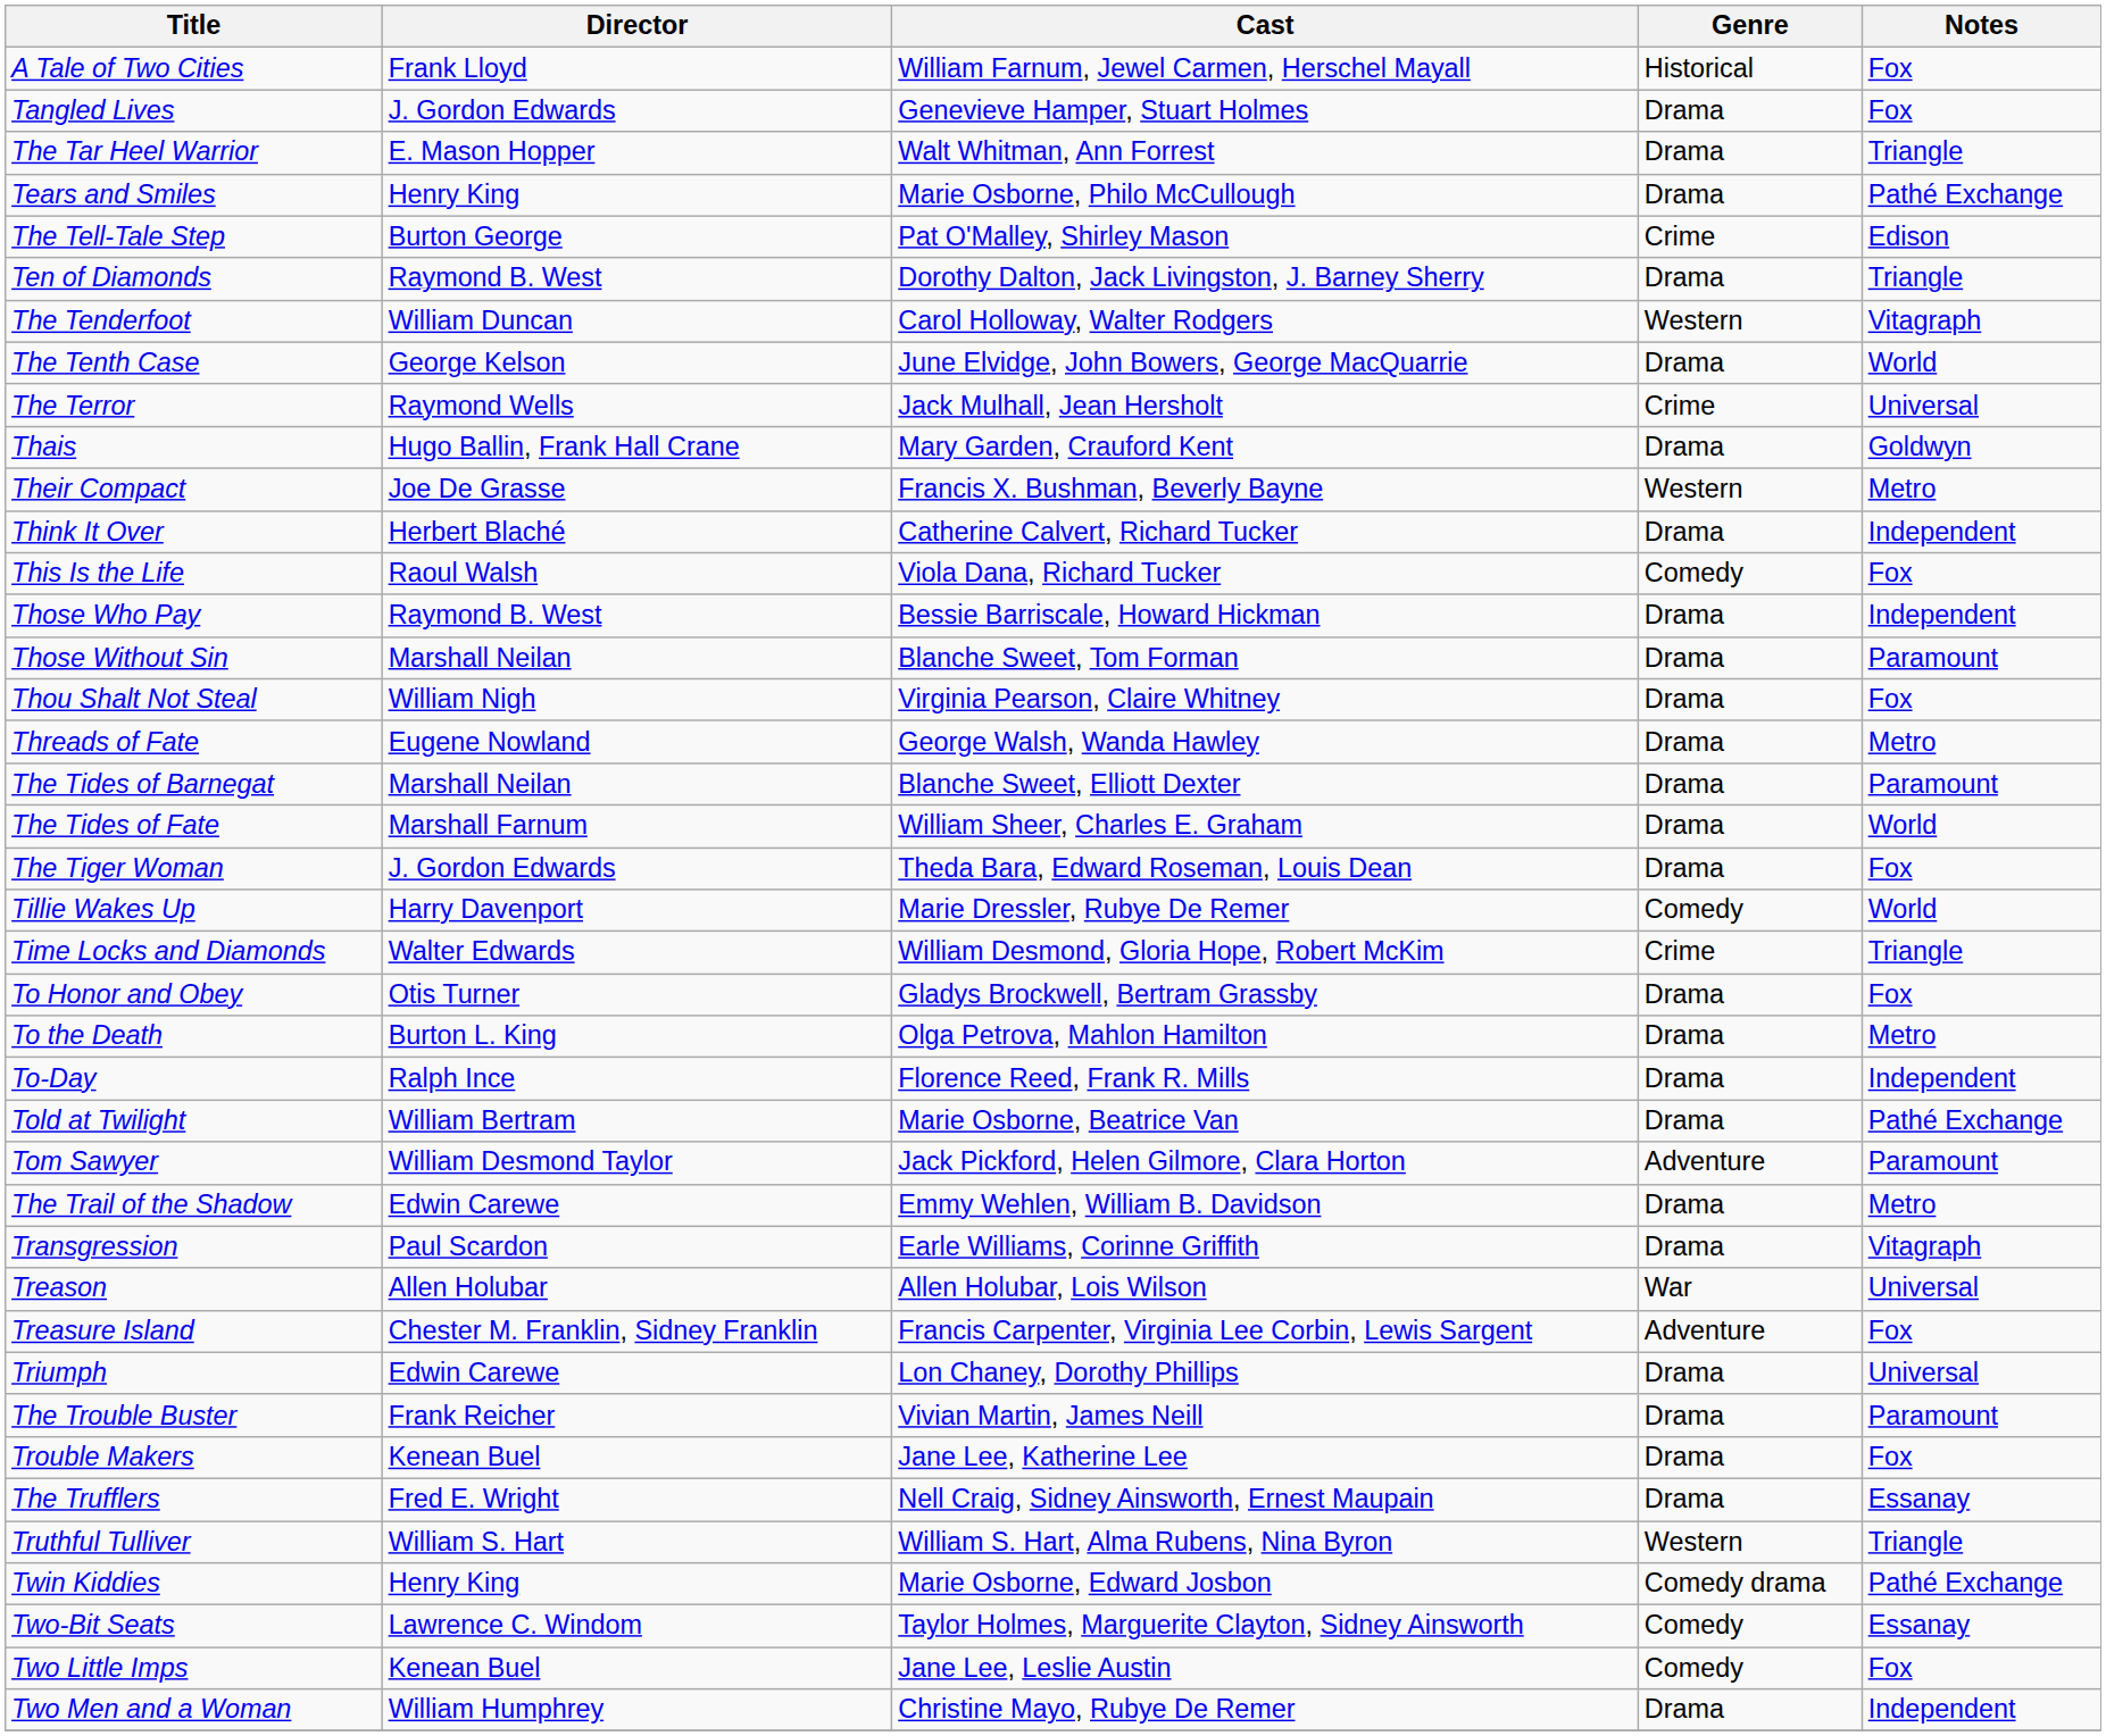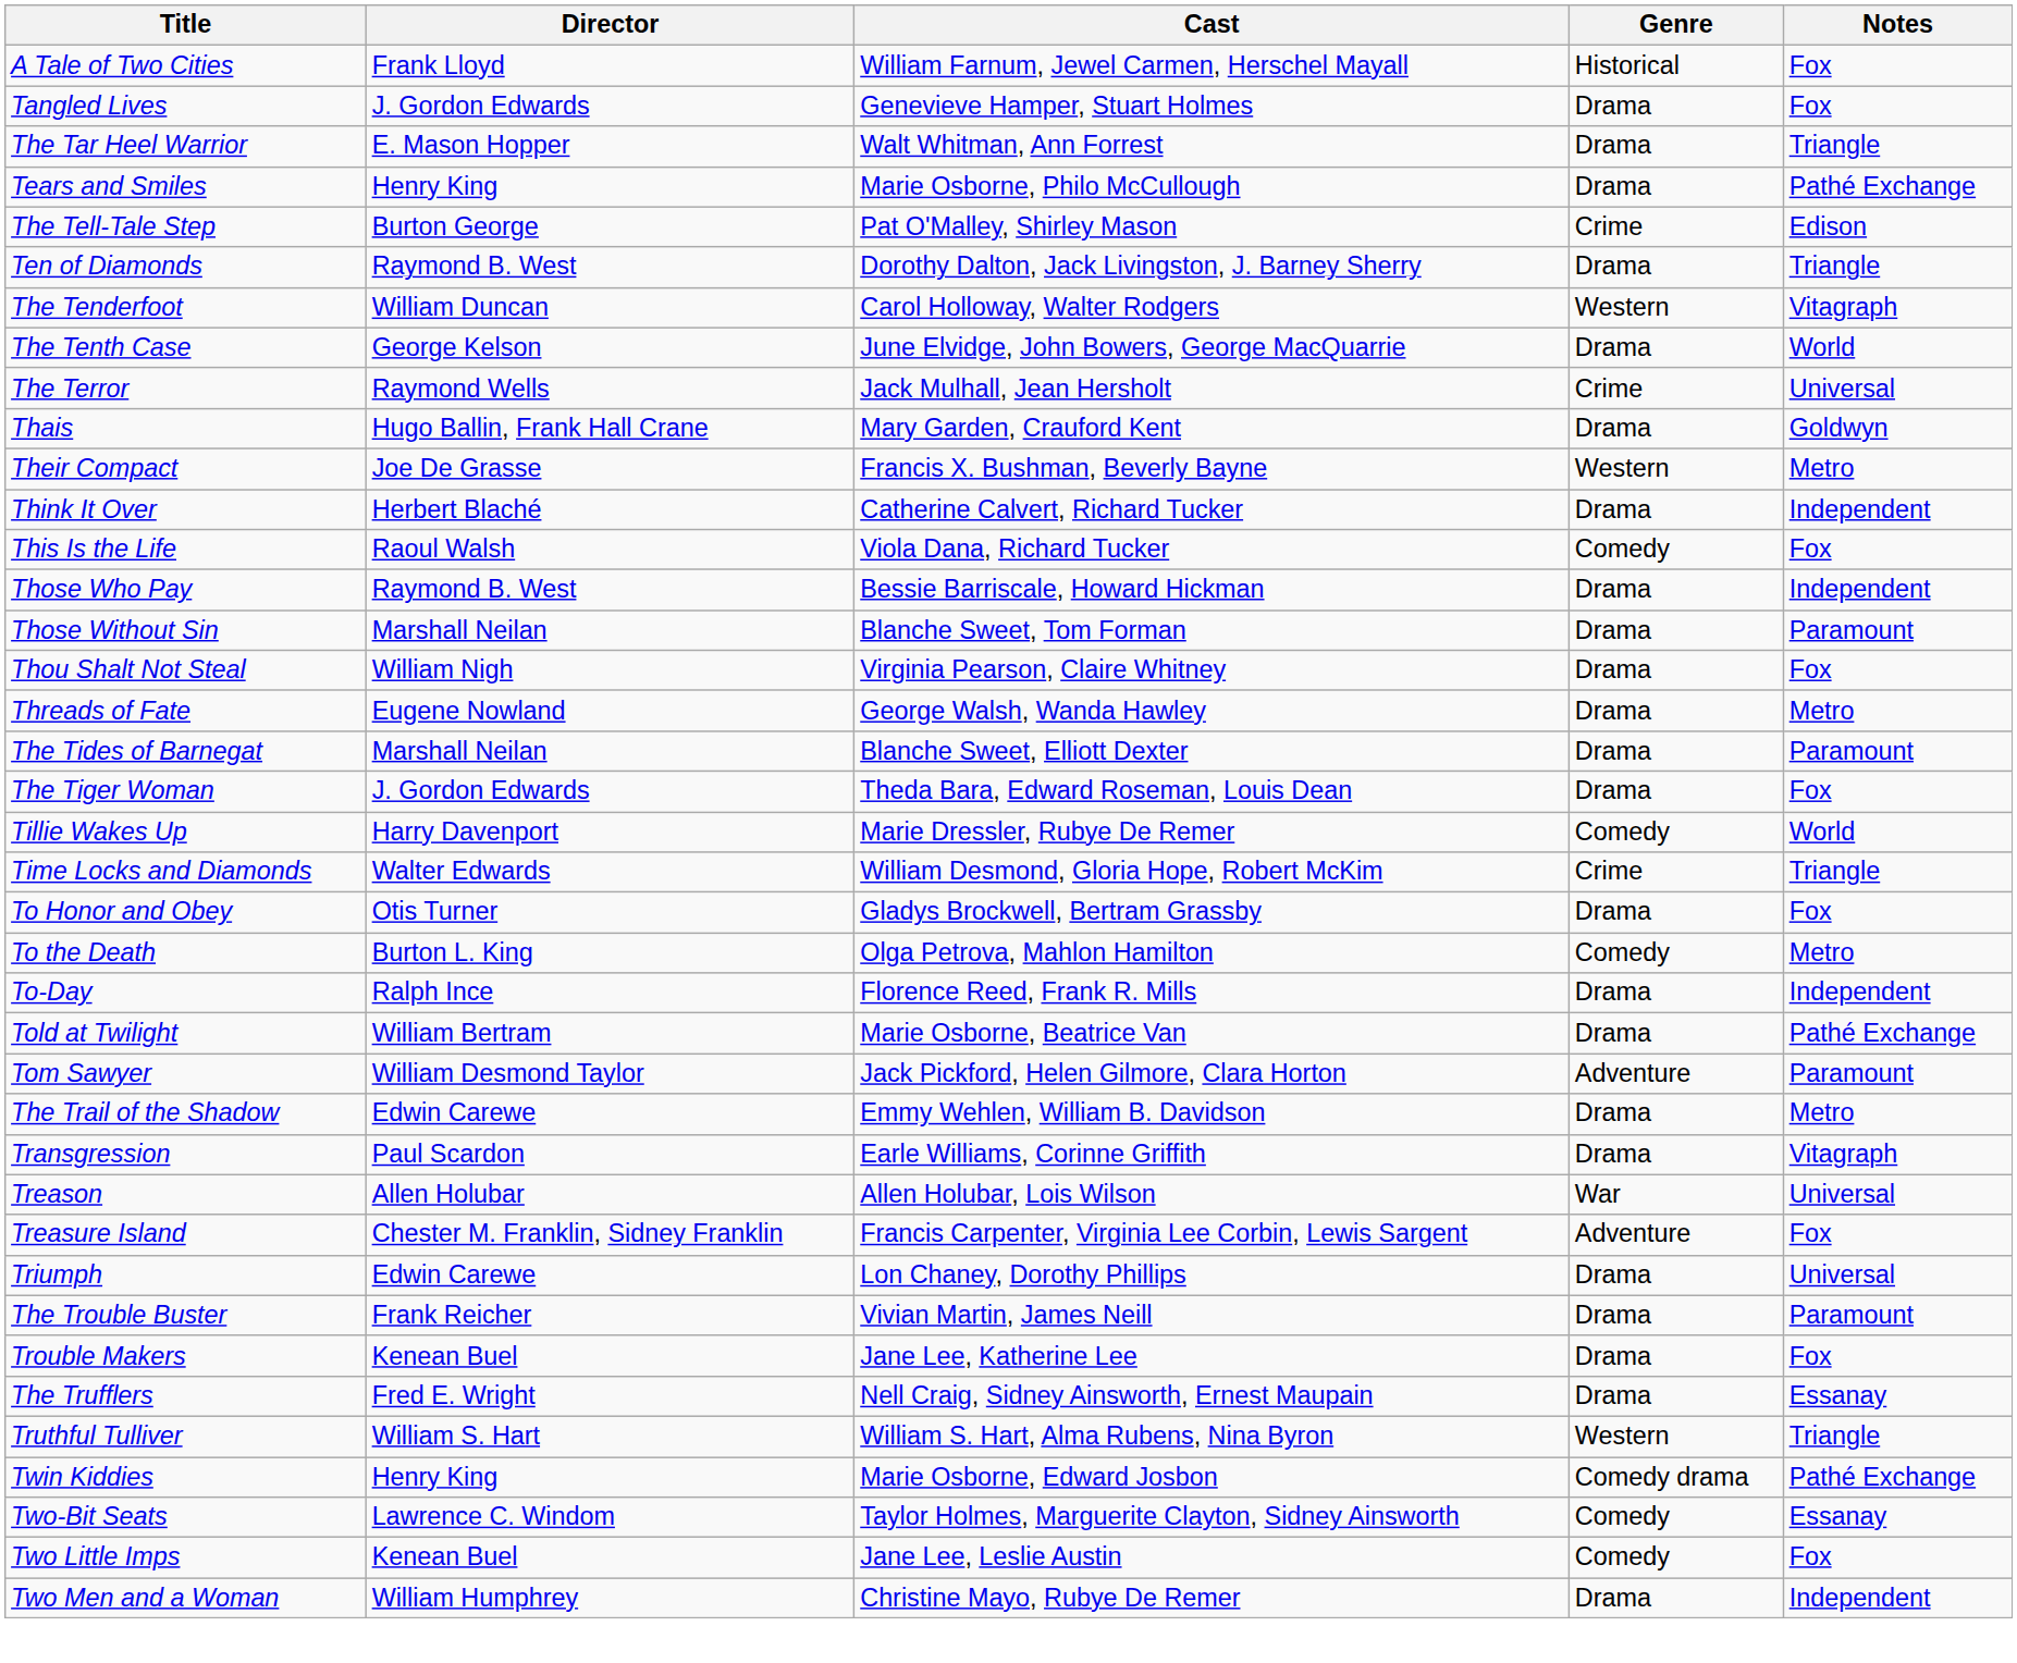 <table class="wikitable" width= "100%">
 <tr>
 <th>Title</th>
 <th>Director</th>
 <th>Cast</th>
 <th>Genre</th>
 <th>Notes</th>
 </tr>
 <tr>
 <td><em><a href='#'>A Tale of Two Cities</a></em></td>
 <td><a href='#'>Frank Lloyd</a></td>
 <td><a href='#'>William Farnum</a>, <a href='#'>Jewel Carmen</a>, <a href='#'>Herschel Mayall</a></td>
 <td>Historical</td>
 <td><a href='#'>Fox</a></td>
 </tr>
 <tr>
 <td><em><a href='#'>Tangled Lives</a></em></td>
 <td><a href='#'>J. Gordon Edwards</a></td>
 <td><a href='#'>Genevieve Hamper</a>, <a href='#'>Stuart Holmes</a></td>
 <td>Drama</td>
 <td><a href='#'>Fox</a></td>
 </tr>
 <tr>
 <td><em><a href='#'>The Tar Heel Warrior</a></em></td>
 <td><a href='#'>E. Mason Hopper</a></td>
 <td><a href='#'>Walt Whitman</a>, <a href='#'>Ann Forrest</a></td>
 <td>Drama</td>
 <td><a href='#'>Triangle</a></td>
 </tr>
 <tr>
 <td><em><a href='#'>Tears and Smiles</a></em></td>
 <td><a href='#'>Henry King</a></td>
 <td><a href='#'>Marie Osborne</a>, <a href='#'>Philo McCullough</a></td>
 <td>Drama</td>
 <td><a href='#'>Pathé Exchange</a></td>
 </tr>
 <tr>
 <td><em><a href='#'>The Tell-Tale Step</a></em></td>
 <td><a href='#'>Burton George</a></td>
 <td><a href='#'>Pat O'Malley</a>, <a href='#'>Shirley Mason</a></td>
 <td>Crime</td>
 <td><a href='#'>Edison</a></td>
 </tr>
 <tr>
 <td><em><a href='#'>Ten of Diamonds</a></em></td>
 <td><a href='#'>Raymond B. West</a></td>
 <td><a href='#'>Dorothy Dalton</a>, <a href='#'>Jack Livingston</a>, <a href='#'>J. Barney Sherry</a></td>
 <td>Drama</td>
 <td><a href='#'>Triangle</a></td>
 </tr>
 <tr>
 <td><em><a href='#'>The Tenderfoot</a></em></td>
 <td><a href='#'>William Duncan</a></td>
 <td><a href='#'>Carol Holloway</a>, <a href='#'>Walter Rodgers</a></td>
 <td>Western</td>
 <td><a href='#'>Vitagraph</a></td>
 </tr>
 <tr>
 <td><em><a href='#'>The Tenth Case</a></em></td>
 <td><a href='#'>George Kelson</a></td>
 <td><a href='#'>June Elvidge</a>, <a href='#'>John Bowers</a>, <a href='#'>George MacQuarrie</a></td>
 <td>Drama</td>
 <td><a href='#'>World</a></td>
 </tr>
 <tr>
 <td><em><a href='#'>The Terror</a></em></td>
 <td><a href='#'>Raymond Wells</a></td>
 <td><a href='#'>Jack Mulhall</a>, <a href='#'>Jean Hersholt</a></td>
 <td>Crime</td>
 <td><a href='#'>Universal</a></td>
 </tr>
 <tr>
 <td><em><a href='#'>Thais</a></em></td>
 <td><a href='#'>Hugo Ballin</a>, <a href='#'>Frank Hall Crane</a></td>
 <td><a href='#'>Mary Garden</a>, <a href='#'>Crauford Kent</a></td>
 <td>Drama</td>
 <td><a href='#'>Goldwyn</a></td>
 </tr>
 <tr>
 <td><em><a href='#'>Their Compact</a></em></td>
 <td><a href='#'>Joe De Grasse</a></td>
 <td><a href='#'>Francis X. Bushman</a>, <a href='#'>Beverly Bayne</a></td>
 <td>Western</td>
 <td><a href='#'>Metro</a></td>
 </tr>
 <tr>
 <td><em><a href='#'>Think It Over</a></em></td>
 <td><a href='#'>Herbert Blaché</a></td>
 <td><a href='#'>Catherine Calvert</a>, <a href='#'>Richard Tucker</a></td>
 <td>Drama</td>
 <td><a href='#'>Independent</a></td>
 </tr>
 <tr>
 <td><em><a href='#'>This Is the Life</a></em></td>
 <td><a href='#'>Raoul Walsh</a></td>
 <td><a href='#'>Viola Dana</a>, <a href='#'>Richard Tucker</a></td>
 <td>Comedy</td>
 <td><a href='#'>Fox</a></td>
 </tr>
 <tr>
 <td><em><a href='#'>Those Who Pay</a></em></td>
 <td><a href='#'>Raymond B. West</a></td>
 <td><a href='#'>Bessie Barriscale</a>, <a href='#'>Howard Hickman</a></td>
 <td>Drama</td>
 <td><a href='#'>Independent</a></td>
 </tr>
 <tr>
 <td><em><a href='#'>Those Without Sin</a></em></td>
 <td><a href='#'>Marshall Neilan</a></td>
 <td><a href='#'>Blanche Sweet</a>, <a href='#'>Tom Forman</a></td>
 <td>Drama</td>
 <td><a href='#'>Paramount</a></td>
 </tr>
 <tr>
 <td><em><a href='#'>Thou Shalt Not Steal</a></em></td>
 <td><a href='#'>William Nigh</a></td>
 <td><a href='#'>Virginia Pearson</a>, <a href='#'>Claire Whitney</a></td>
 <td>Drama</td>
 <td><a href='#'>Fox</a></td>
 </tr>
 <tr>
 <td><em><a href='#'>Threads of Fate</a></em></td>
 <td><a href='#'>Eugene Nowland</a></td>
 <td><a href='#'>George Walsh</a>, <a href='#'>Wanda Hawley</a></td>
 <td>Drama</td>
 <td><a href='#'>Metro</a></td>
 </tr>
 <tr>
 <td><em><a href='#'>The Tides of Barnegat</a></em></td>
 <td><a href='#'>Marshall Neilan</a></td>
 <td><a href='#'>Blanche Sweet</a>, <a href='#'>Elliott Dexter</a></td>
 <td>Drama</td>
 <td><a href='#'>Paramount</a></td>
 </tr>
 <tr>
-<td><em><a href='#'>The Tides of Fate</a></em></td>
-<td><a href='#'>Marshall Farnum</a></td>
-<td><a href='#'>William Sheer</a>, <a href='#'>Charles E. Graham</a></td>
-<td>Drama</td>
-<td><a href='#'>World</a></td>
-</tr>
-<tr>
 <td><em><a href='#'>The Tiger Woman</a></em></td>
 <td><a href='#'>J. Gordon Edwards</a></td>
 <td><a href='#'>Theda Bara</a>, <a href='#'>Edward Roseman</a>, <a href='#'>Louis Dean</a></td>
 <td>Drama</td>
 <td><a href='#'>Fox</a></td>
 </tr>
 <tr>
 <td><em><a href='#'>Tillie Wakes Up</a></em></td>
 <td><a href='#'>Harry Davenport</a></td>
 <td><a href='#'>Marie Dressler</a>, <a href='#'>Rubye De Remer</a></td>
 <td>Comedy</td>
 <td><a href='#'>World</a></td>
 </tr>
 <tr>
 <td><em><a href='#'>Time Locks and Diamonds</a></em></td>
 <td><a href='#'>Walter Edwards</a></td>
 <td><a href='#'>William Desmond</a>, <a href='#'>Gloria Hope</a>, <a href='#'>Robert McKim</a></td>
 <td>Crime</td>
 <td><a href='#'>Triangle</a></td>
 </tr>
 <tr>
 <td><em><a href='#'>To Honor and Obey</a></em></td>
 <td><a href='#'>Otis Turner</a></td>
 <td><a href='#'>Gladys Brockwell</a>, <a href='#'>Bertram Grassby</a></td>
 <td>Drama</td>
 <td><a href='#'>Fox</a></td>
 </tr>
 <tr>
 <td><em><a href='#'>To the Death</a></em></td>
 <td><a href='#'>Burton L. King</a></td>
 <td><a href='#'>Olga Petrova</a>, <a href='#'>Mahlon Hamilton</a></td>
-<td>Drama</td>
+<td>Comedy</td>
 <td><a href='#'>Metro</a></td>
 </tr>
 <tr>
 <td><em><a href='#'>To-Day</a></em></td>
 <td><a href='#'>Ralph Ince</a></td>
 <td><a href='#'>Florence Reed</a>, <a href='#'>Frank R. Mills</a></td>
 <td>Drama</td>
 <td><a href='#'>Independent</a></td>
 </tr>
 <tr>
 <td><em><a href='#'>Told at Twilight</a></em></td>
 <td><a href='#'>William Bertram</a></td>
 <td><a href='#'>Marie Osborne</a>, <a href='#'>Beatrice Van</a></td>
 <td>Drama</td>
 <td><a href='#'>Pathé Exchange</a></td>
 </tr>
 <tr>
 <td><em><a href='#'>Tom Sawyer</a></em></td>
 <td><a href='#'>William Desmond Taylor</a></td>
 <td><a href='#'>Jack Pickford</a>, <a href='#'>Helen Gilmore</a>, <a href='#'>Clara Horton</a></td>
 <td>Adventure</td>
 <td><a href='#'>Paramount</a></td>
 </tr>
 <tr>
 <td><em><a href='#'>The Trail of the Shadow</a></em></td>
 <td><a href='#'>Edwin Carewe</a></td>
 <td><a href='#'>Emmy Wehlen</a>, <a href='#'>William B. Davidson</a></td>
 <td>Drama</td>
 <td><a href='#'>Metro</a></td>
 </tr>
 <tr>
 <td><em><a href='#'>Transgression</a></em></td>
 <td><a href='#'>Paul Scardon</a></td>
 <td><a href='#'>Earle Williams</a>, <a href='#'>Corinne Griffith</a></td>
 <td>Drama</td>
 <td><a href='#'>Vitagraph</a></td>
 </tr>
 <tr>
 <td><em><a href='#'>Treason</a></em></td>
 <td><a href='#'>Allen Holubar</a></td>
 <td><a href='#'>Allen Holubar</a>, <a href='#'>Lois Wilson</a></td>
 <td>War</td>
 <td><a href='#'>Universal</a></td>
 </tr>
 <tr>
 <td><em><a href='#'>Treasure Island</a></em></td>
 <td><a href='#'>Chester M. Franklin</a>, <a href='#'>Sidney Franklin</a></td>
 <td><a href='#'>Francis Carpenter</a>, <a href='#'>Virginia Lee Corbin</a>, <a href='#'>Lewis Sargent</a></td>
 <td>Adventure</td>
 <td><a href='#'>Fox</a></td>
 </tr>
 <tr>
 <td><em><a href='#'>Triumph</a></em></td>
 <td><a href='#'>Edwin Carewe</a></td>
 <td><a href='#'>Lon Chaney</a>, <a href='#'>Dorothy Phillips</a></td>
 <td>Drama</td>
 <td><a href='#'>Universal</a></td>
 </tr>
 <tr>
 <td><em><a href='#'>The Trouble Buster</a></em></td>
 <td><a href='#'>Frank Reicher</a></td>
 <td><a href='#'>Vivian Martin</a>, <a href='#'>James Neill</a></td>
 <td>Drama</td>
 <td><a href='#'>Paramount</a></td>
 </tr>
 <tr>
 <td><em><a href='#'>Trouble Makers</a></em></td>
 <td><a href='#'>Kenean Buel</a></td>
 <td><a href='#'>Jane Lee</a>, <a href='#'>Katherine Lee</a></td>
 <td>Drama</td>
 <td><a href='#'>Fox</a></td>
 </tr>
 <tr>
 <td><em><a href='#'>The Trufflers</a></em></td>
 <td><a href='#'>Fred E. Wright</a></td>
 <td><a href='#'>Nell Craig</a>, <a href='#'>Sidney Ainsworth</a>, <a href='#'>Ernest Maupain</a></td>
 <td>Drama</td>
 <td><a href='#'>Essanay</a></td>
 </tr>
 <tr>
 <td><em><a href='#'>Truthful Tulliver</a></em></td>
 <td><a href='#'>William S. Hart</a></td>
 <td><a href='#'>William S. Hart</a>, <a href='#'>Alma Rubens</a>, <a href='#'>Nina Byron</a></td>
 <td>Western</td>
 <td><a href='#'>Triangle</a></td>
 </tr>
 <tr>
 <td><em><a href='#'>Twin Kiddies</a></em></td>
 <td><a href='#'>Henry King</a></td>
 <td><a href='#'>Marie Osborne</a>, <a href='#'>Edward Josbon</a></td>
 <td>Comedy drama</td>
 <td><a href='#'>Pathé Exchange</a></td>
 </tr>
 <tr>
 <td><em><a href='#'>Two-Bit Seats</a></em></td>
 <td><a href='#'>Lawrence C. Windom</a></td>
 <td><a href='#'>Taylor Holmes</a>, <a href='#'>Marguerite Clayton</a>, <a href='#'>Sidney Ainsworth</a></td>
 <td>Comedy</td>
 <td><a href='#'>Essanay</a></td>
 </tr>
 <tr>
 <td><em><a href='#'>Two Little Imps</a></em></td>
 <td><a href='#'>Kenean Buel</a></td>
 <td><a href='#'>Jane Lee</a>, <a href='#'>Leslie Austin</a></td>
 <td>Comedy</td>
 <td><a href='#'>Fox</a></td>
 </tr>
 <tr>
 <td><em><a href='#'>Two Men and a Woman</a></em></td>
 <td><a href='#'>William Humphrey</a></td>
 <td><a href='#'>Christine Mayo</a>, <a href='#'>Rubye De Remer</a></td>
 <td>Drama</td>
 <td><a href='#'>Independent</a></td>
 </tr>
 <tr>
 </tr>
 </table>
